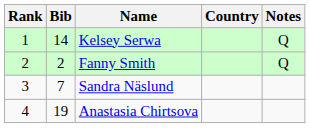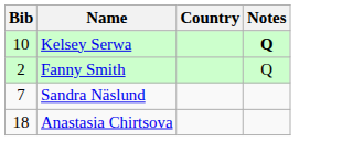 <table class="wikitable" style="text-align:center;">
 <tr>
-<th>Rank</th>
 <th>Bib</th>
 <th>Name</th>
 <th>Country</th>
 <th>Notes</th>
 </tr>
 <tr bgcolor=ccffcc>
-<td>1</td>
-<td>14</td>
+<td>10</td>
 <td align=left><a href='#'>Kelsey Serwa</a></td>
 <td align=left></td>
-<td>Q</td>
+<td><strong>Q</strong></td>
 </tr>
 <tr bgcolor=ccffcc>
-<td>2</td>
 <td>2</td>
 <td align=left><a href='#'>Fanny Smith</a></td>
 <td align=left></td>
 <td>Q</td>
 </tr>
 <tr>
-<td>3</td>
 <td>7</td>
 <td align=left><a href='#'>Sandra Näslund</a></td>
 <td align=left></td>
 <td></td>
 </tr>
 <tr>
-<td>4</td>
-<td>19</td>
+<td>18</td>
 <td align=left><a href='#'>Anastasia Chirtsova</a></td>
 <td align=left></td>
 <td></td>
 </tr>
 </table>
